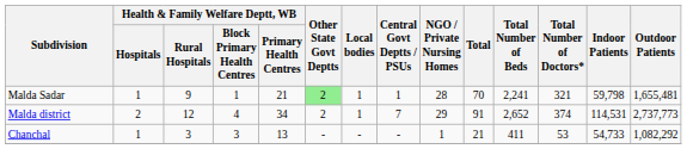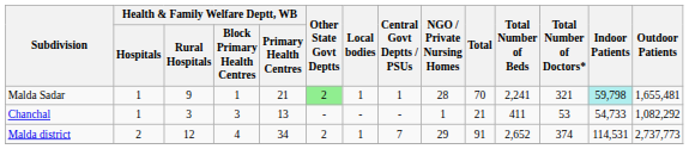 <table class="wikitable" style="text-align:center;font-size: 9pt">
 <tr>
 <th width="110" rowspan="2">Subdivision</th>
 <th width="160" colspan="4" rowspan="1">Health & Family Welfare Deptt, WB</th>
 <th widthspan="110" rowspan="2">Other<br>State<br>Govt<br>Deptts</th>
 <th widthspan="110" rowspan="2">Local<br>bodies</th>
 <th widthspan="110" rowspan="2">Central<br>Govt<br>Deptts /<br>PSUs</th>
 <th widthspan="110" rowspan="2">NGO /<br>Private<br>Nursing<br>Homes</th>
 <th widthspan="110" rowspan="2">Total</th>
 <th widthspan="110" rowspan="2">Total<br>Number<br>of<br>Beds</th>
 <th widthspan="110" rowspan="2">Total<br>Number<br>of<br>Doctors*</th>
 <th widthspan="130" rowspan="2">Indoor<br>Patients</th>
 <th widthspan="130" rowspan="2">Outdoor<br>Patients</th>
 </tr>
 <tr>
 <th width="40">Hospitals<br></th>
 <th width="40">Rural<br>Hospitals<br></th>
 <th width="40">Block<br>Primary<br>Health<br>Centres<br></th>
 <th width="40">Primary<br>Health<br>Centres<br></th>
 </tr>
 <tr>
 <td align=left>Malda Sadar</td>
 <td align="center">1</td>
 <td align="center">9</td>
 <td align="center">1</td>
 <td align="center">21</td>
 <td align="center" style="background: lightgreen;">2</td>
 <td align="center">1</td>
 <td align="center">1</td>
 <td align="center">28</td>
 <td align="center">70</td>
 <td align="center">2,241</td>
 <td align="center">321</td>
-<td align="center">59,798</td>
+<td align="center" style="background: paleturquoise;">59,798</td>
 <td align="center">1,655,481</td>
+</tr>
+<tr>
+<td align=left><a href='#'>Chanchal</a></td>
+<td align="center">1</td>
+<td align="center">3</td>
+<td align="center">3</td>
+<td align="center">13</td>
+<td align="center">-</td>
+<td align="center">-</td>
+<td align="center">-</td>
+<td align="center">1</td>
+<td align="center">21</td>
+<td align="center">411</td>
+<td align="center">53</td>
+<td align="center">54,733</td>
+<td align="center">1,082,292</td>
 </tr>
 <tr>
 <td align=left><a href='#'>Malda district</a></td>
 <td align="center">2</td>
 <td align="center">12</td>
 <td align="center">4</td>
 <td align="center">34</td>
 <td align="center">2</td>
 <td align="center">1</td>
 <td align="center">7</td>
 <td align="center">29</td>
 <td align="center">91</td>
 <td align="center">2,652</td>
 <td align="center">374</td>
 <td align="center">114,531</td>
 <td align="center">2,737,773</td>
 </tr>
 <tr>
-<td align=left><a href='#'>Chanchal</a></td>
-<td align="center">1</td>
-<td align="center">3</td>
-<td align="center">3</td>
-<td align="center">13</td>
-<td align="center">-</td>
-<td align="center">-</td>
-<td align="center">-</td>
-<td align="center">1</td>
-<td align="center">21</td>
-<td align="center">411</td>
-<td align="center">53</td>
-<td align="center">54,733</td>
-<td align="center">1,082,292</td>
-</tr>
-<tr>
 </tr>
 </table>
